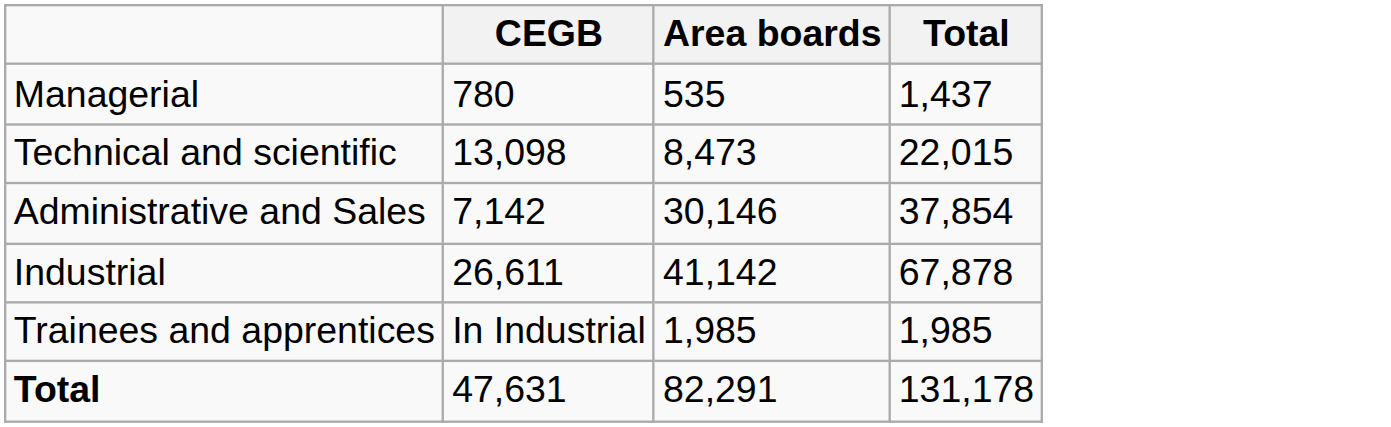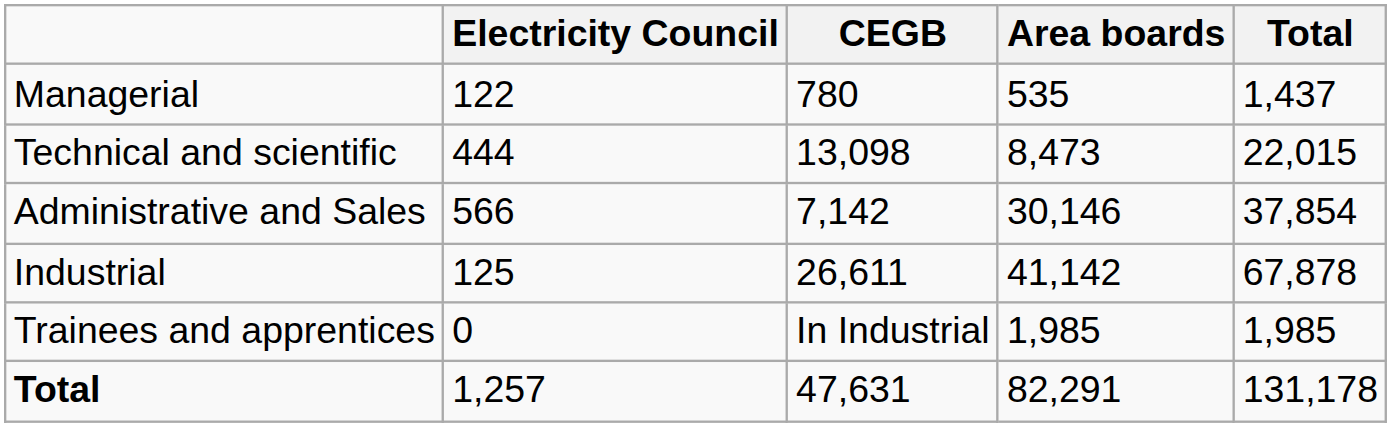 <table class="wikitable">
 <tr>
 <td></td>
+<th>Electricity Council</th>
 <th>CEGB</th>
 <th>Area boards</th>
 <th>Total</th>
 </tr>
 <tr>
 <td>Managerial</td>
+<td>122</td>
 <td>780</td>
 <td>535</td>
 <td>1,437</td>
 </tr>
 <tr>
 <td>Technical and scientific</td>
+<td>444</td>
 <td>13,098</td>
 <td>8,473</td>
 <td>22,015</td>
 </tr>
 <tr>
 <td>Administrative and Sales</td>
+<td>566</td>
 <td>7,142</td>
 <td>30,146</td>
 <td>37,854</td>
 </tr>
 <tr>
 <td>Industrial</td>
+<td>125</td>
 <td>26,611</td>
 <td>41,142</td>
 <td>67,878</td>
 </tr>
 <tr>
 <td>Trainees and apprentices</td>
+<td>0</td>
 <td>In Industrial</td>
 <td>1,985</td>
 <td>1,985</td>
 </tr>
 <tr>
 <td><strong>Total</strong></td>
+<td>1,257</td>
 <td>47,631</td>
 <td>82,291</td>
 <td>131,178</td>
 </tr>
 </table>
